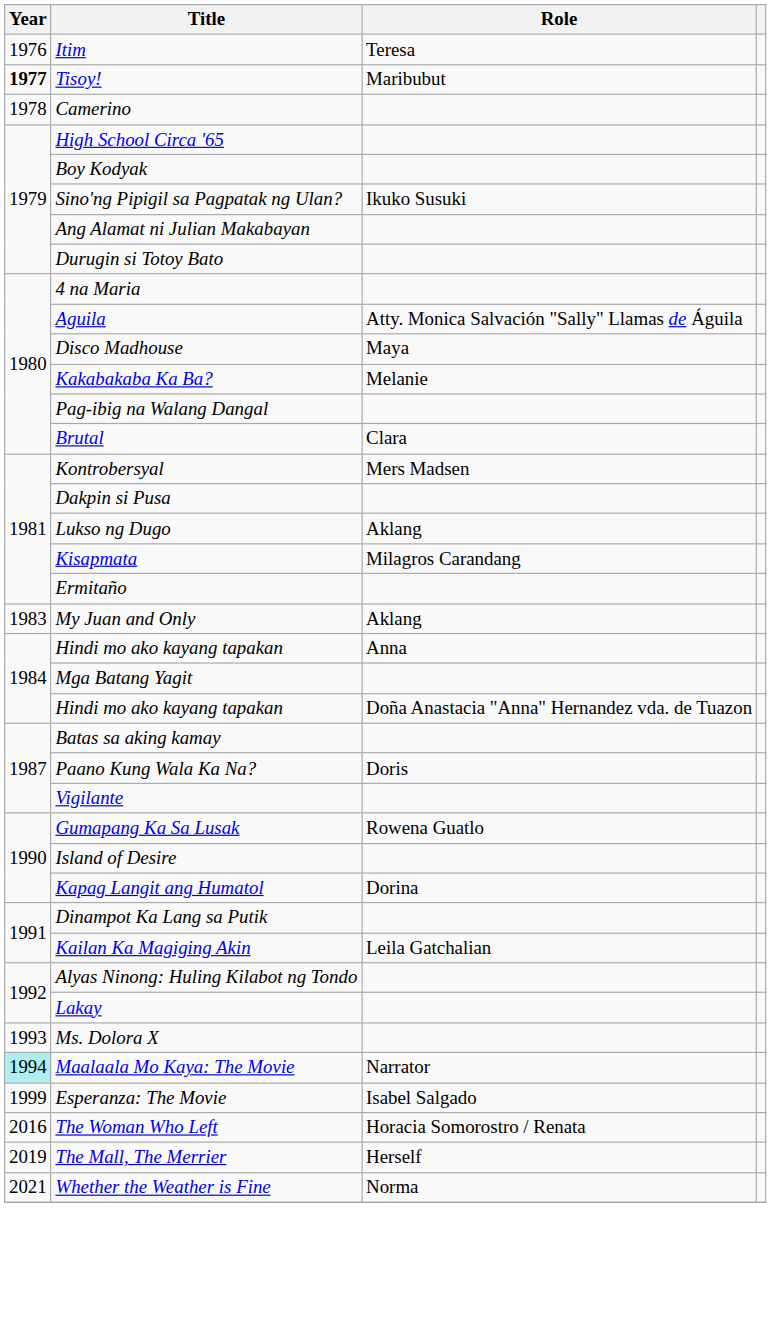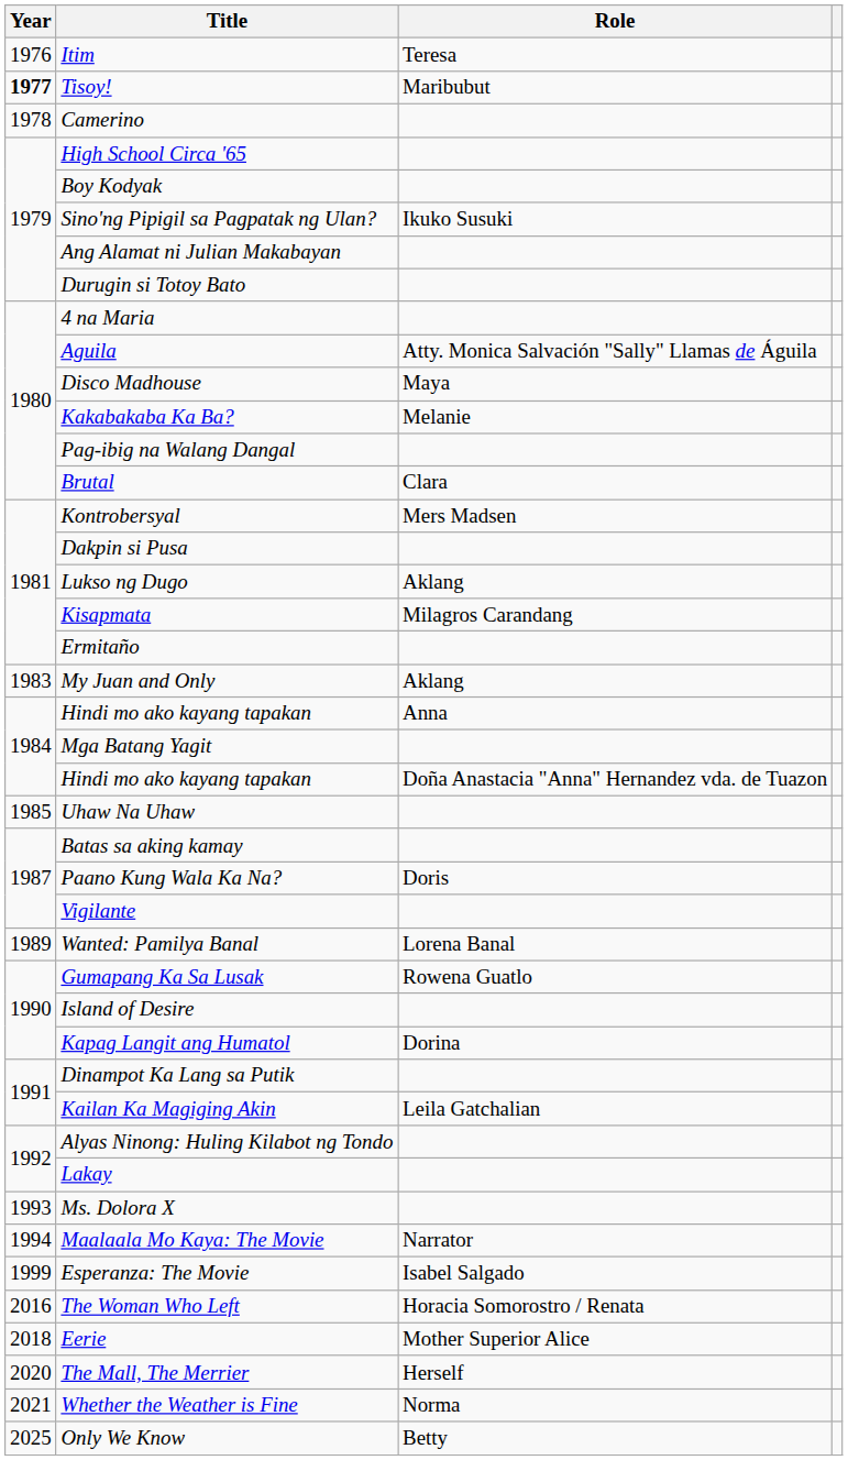 <table class="wikitable">
 <tr>
 <th>Year</th>
 <th>Title</th>
 <th>Role</th>
 <th></th>
 </tr>
 <tr>
 <td>1976</td>
 <td><em><a href='#'>Itim</a></em></td>
 <td>Teresa</td>
 <td></td>
 </tr>
 <tr>
 <td><strong>1977</strong></td>
 <td><em><a href='#'>Tisoy!</a></em></td>
 <td>Maribubut</td>
 <td></td>
 </tr>
 <tr>
 <td>1978</td>
 <td><em>Camerino</em></td>
 <td></td>
 <td></td>
 </tr>
 <tr>
 <td rowspan="5">1979</td>
 <td><em><a href='#'>High School Circa '65</a></em></td>
 <td></td>
 <td></td>
 </tr>
 <tr>
 <td><em>Boy Kodyak</em></td>
 <td></td>
 <td></td>
 </tr>
 <tr>
 <td><em>Sino'ng Pipigil sa Pagpatak ng Ulan?</em></td>
 <td>Ikuko Susuki</td>
 <td></td>
 </tr>
 <tr>
 <td><em>Ang Alamat ni Julian Makabayan</em></td>
 <td></td>
 <td></td>
 </tr>
 <tr>
 <td><em>Durugin si Totoy Bato</em></td>
 <td></td>
 <td></td>
 </tr>
 <tr>
 <td rowspan="6">1980</td>
 <td><em>4 na Maria</em></td>
 <td></td>
 <td></td>
 </tr>
 <tr>
 <td><em><a href='#'>Aguila</a></em></td>
 <td>Atty. Monica Salvación "Sally" Llamas <em><a href='#'>de</a></em> Águila</td>
 <td></td>
 </tr>
 <tr>
 <td><em>Disco Madhouse</em></td>
 <td>Maya</td>
 <td></td>
 </tr>
 <tr>
 <td><em><a href='#'>Kakabakaba Ka Ba?</a></em></td>
 <td>Melanie</td>
 <td></td>
 </tr>
 <tr>
 <td><em>Pag-ibig na Walang Dangal</em></td>
 <td></td>
 <td></td>
 </tr>
 <tr>
 <td><em><a href='#'>Brutal</a></em></td>
 <td>Clara</td>
 <td></td>
 </tr>
 <tr>
 <td rowspan="5">1981</td>
 <td><em>Kontrobersyal</em></td>
 <td>Mers Madsen</td>
 <td></td>
 </tr>
 <tr>
 <td><em>Dakpin si Pusa</em></td>
 <td></td>
 <td></td>
 </tr>
 <tr>
 <td><em>Lukso ng Dugo</em></td>
 <td>Aklang</td>
 <td></td>
 </tr>
 <tr>
 <td><em><a href='#'>Kisapmata</a></em></td>
 <td>Milagros Carandang</td>
 <td></td>
 </tr>
 <tr>
 <td><em>Ermitaño</em></td>
 <td></td>
 <td></td>
 </tr>
 <tr>
 <td>1983</td>
 <td><em>My Juan and Only</em></td>
 <td>Aklang</td>
 <td></td>
 </tr>
 <tr>
 <td rowspan="3">1984</td>
 <td><em>Hindi mo ako kayang tapakan</em></td>
 <td>Anna</td>
 <td></td>
 </tr>
 <tr>
 <td><em>Mga Batang Yagit</em></td>
 <td></td>
 <td></td>
 </tr>
 <tr>
 <td><em>Hindi mo ako kayang tapakan</em></td>
 <td>Doña Anastacia "Anna" Hernandez vda. de Tuazon</td>
 <td></td>
 </tr>
 <tr>
+<td>1985</td>
+<td><em>Uhaw Na Uhaw</em></td>
+<td></td>
+<td></td>
+</tr>
+<tr>
 <td rowspan="3">1987</td>
 <td><em>Batas sa aking kamay</em></td>
 <td></td>
 <td></td>
 </tr>
 <tr>
 <td><em>Paano Kung Wala Ka Na?</em></td>
 <td>Doris</td>
 <td></td>
 </tr>
 <tr>
 <td><em><a href='#'>Vigilante</a></em></td>
 <td></td>
+<td></td>
+</tr>
+<tr>
+<td>1989</td>
+<td><em>Wanted: Pamilya Banal</em></td>
+<td>Lorena Banal</td>
 <td></td>
 </tr>
 <tr>
 <td rowspan="3">1990</td>
 <td><em><a href='#'>Gumapang Ka Sa Lusak</a></em></td>
 <td>Rowena Guatlo</td>
 <td></td>
 </tr>
 <tr>
 <td><em>Island of Desire</em></td>
 <td></td>
 <td></td>
 </tr>
 <tr>
 <td><em><a href='#'>Kapag Langit ang Humatol</a></em></td>
 <td>Dorina</td>
 <td></td>
 </tr>
 <tr>
 <td rowspan="2">1991</td>
 <td><em>Dinampot Ka Lang sa Putik</em></td>
 <td></td>
 <td></td>
 </tr>
 <tr>
 <td><em><a href='#'>Kailan Ka Magiging Akin</a></em></td>
 <td>Leila Gatchalian</td>
 <td></td>
 </tr>
 <tr>
 <td rowspan="2">1992</td>
 <td><em>Alyas Ninong: Huling Kilabot ng Tondo</em></td>
 <td></td>
 <td></td>
 </tr>
 <tr>
 <td><em><a href='#'>Lakay</a></em></td>
 <td></td>
 <td></td>
 </tr>
 <tr>
 <td>1993</td>
 <td><em>Ms. Dolora X</em></td>
 <td></td>
 <td></td>
 </tr>
 <tr>
-<td style="background: paleturquoise;">1994</td>
+<td>1994</td>
 <td><em><a href='#'>Maalaala Mo Kaya: The Movie</a></em></td>
 <td>Narrator</td>
 <td></td>
 </tr>
 <tr>
 <td>1999</td>
 <td><em>Esperanza: The Movie</em></td>
 <td>Isabel Salgado</td>
 <td></td>
 </tr>
 <tr>
 <td>2016</td>
 <td><em><a href='#'>The Woman Who Left</a></em></td>
 <td>Horacia Somorostro / Renata</td>
 <td></td>
 </tr>
 <tr>
-<td>2019</td>
+<td>2018</td>
+<td><em><a href='#'>Eerie</a></em></td>
+<td>Mother Superior Alice</td>
+<td></td>
+</tr>
+<tr>
+<td>2020</td>
 <td><em><a href='#'>The Mall, The Merrier</a></em></td>
 <td>Herself</td>
 <td></td>
 </tr>
 <tr>
 <td>2021</td>
 <td><em><a href='#'>Whether the Weather is Fine</a></em></td>
 <td>Norma</td>
 <td></td>
 </tr>
 <tr>
+<td>2025</td>
+<td><em>Only We Know</em></td>
+<td>Betty</td>
+<td></td>
+</tr>
+<tr>
 </tr>
 </table>
